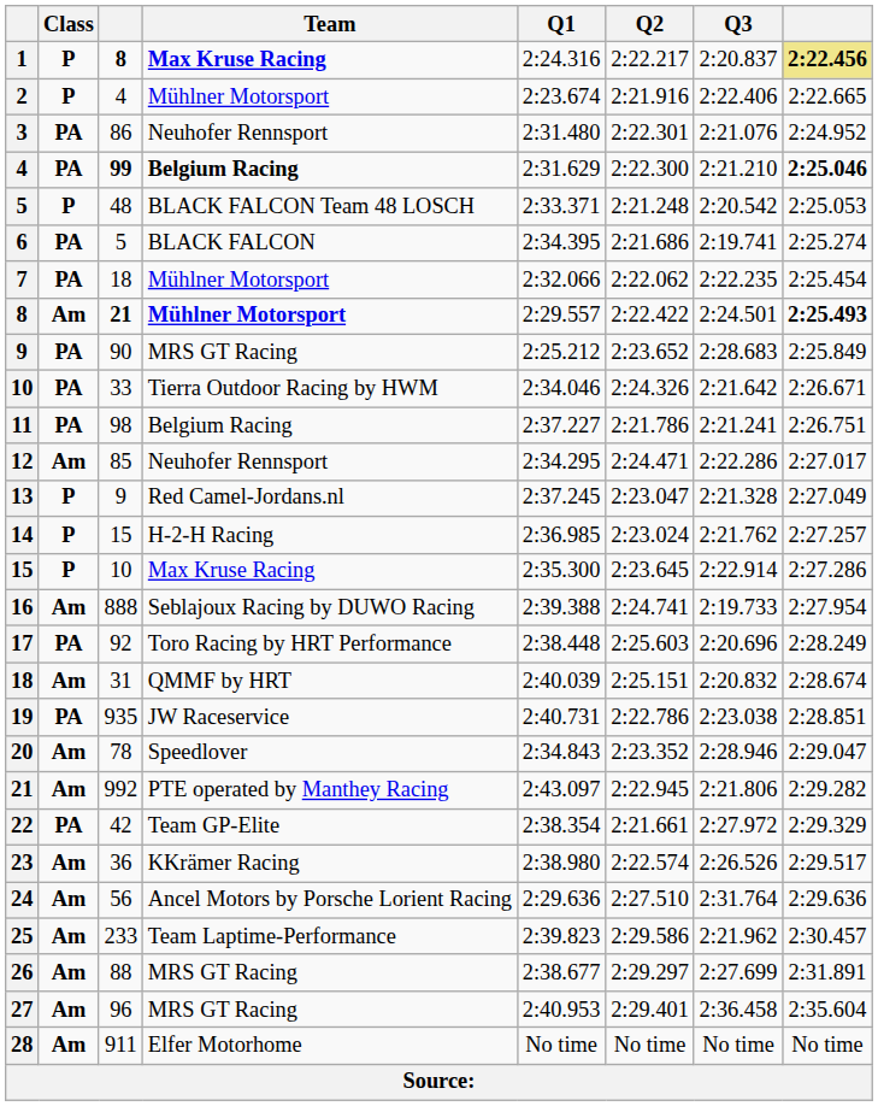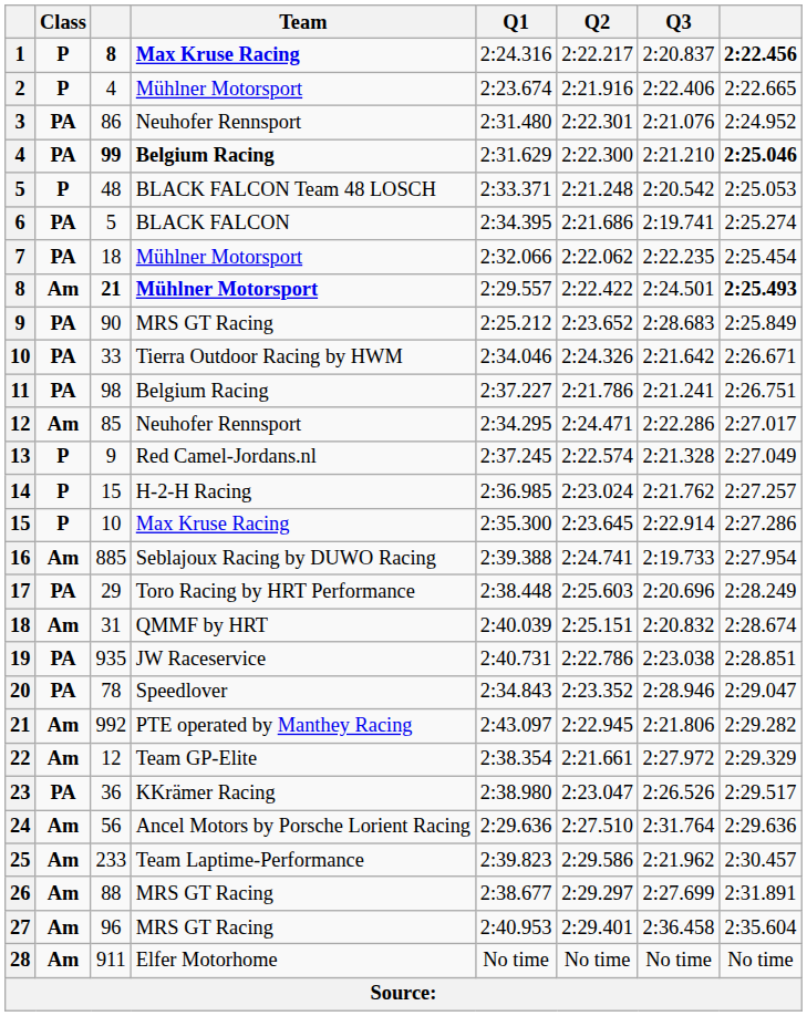 <table class="wikitable sortable" style="font-size: 85%;">
 <tr>
 <th scope="col"></th>
 <th scope="col">Class</th>
 <th scope="col" class="wikitable unsortable"></th>
 <th scope="col" class="wikitable unsortable">Team</th>
 <th scope="col">Q1</th>
 <th scope="col">Q2</th>
 <th scope="col">Q3</th>
 <th scope="col"></th>
 </tr>
 <tr>
 <th>1</th>
 <td align="center"><strong><span>P</span></strong></td>
 <td align="center"><strong>8</strong></td>
 <td><strong> <a href='#'>Max Kruse Racing</a></strong></td>
 <td align="center">2:24.316</td>
 <td align="center">2:22.217</td>
 <td align="center">2:20.837</td>
-<td align="center" style="background: khaki;"><strong>2:22.456</strong></td>
+<td align="center"><strong>2:22.456</strong></td>
 </tr>
 <tr>
 <th>2</th>
 <td align="center"><strong><span>P</span></strong></td>
 <td align="center">4</td>
 <td> <a href='#'>Mühlner Motorsport</a></td>
 <td align="center">2:23.674</td>
 <td align="center">2:21.916</td>
 <td align="center">2:22.406</td>
 <td align="center">2:22.665</td>
 </tr>
 <tr>
 <th>3</th>
 <td align="center"><strong><span>PA</span></strong></td>
 <td align="center">86</td>
 <td> Neuhofer Rennsport</td>
 <td align="center">2:31.480</td>
 <td align="center">2:22.301</td>
 <td align="center">2:21.076</td>
 <td align="center">2:24.952</td>
 </tr>
 <tr>
 <th>4</th>
 <td align="center"><strong><span>PA</span></strong></td>
 <td align="center"><strong>99</strong></td>
 <td><strong> Belgium Racing</strong></td>
 <td align="center">2:31.629</td>
 <td align="center">2:22.300</td>
 <td align="center">2:21.210</td>
 <td align="center"><strong>2:25.046</strong></td>
 </tr>
 <tr>
 <th>5</th>
 <td align="center"><strong><span>P</span></strong></td>
 <td align="center">48</td>
 <td> BLACK FALCON Team 48 LOSCH</td>
 <td align="center">2:33.371</td>
 <td align="center">2:21.248</td>
 <td align="center">2:20.542</td>
 <td align="center">2:25.053</td>
 </tr>
 <tr>
 <th>6</th>
 <td align="center"><strong><span>PA</span></strong></td>
 <td align="center">5</td>
 <td> BLACK FALCON</td>
 <td align="center">2:34.395</td>
 <td align="center">2:21.686</td>
 <td align="center">2:19.741</td>
 <td align="center">2:25.274</td>
 </tr>
 <tr>
 <th>7</th>
 <td align="center"><strong><span>PA</span></strong></td>
 <td align="center">18</td>
 <td> <a href='#'>Mühlner Motorsport</a></td>
 <td align="center">2:32.066</td>
 <td align="center">2:22.062</td>
 <td align="center">2:22.235</td>
 <td align="center">2:25.454</td>
 </tr>
 <tr>
 <th>8</th>
 <td align="center"><strong><span>Am</span></strong></td>
 <td align="center"><strong>21</strong></td>
 <td><strong> <a href='#'>Mühlner Motorsport</a></strong></td>
 <td align="center">2:29.557</td>
 <td align="center">2:22.422</td>
 <td align="center">2:24.501</td>
 <td align="center"><strong>2:25.493</strong></td>
 </tr>
 <tr>
 <th>9</th>
 <td align="center"><strong><span>PA</span></strong></td>
 <td align="center">90</td>
 <td> MRS GT Racing</td>
 <td align="center">2:25.212</td>
 <td align="center">2:23.652</td>
 <td align="center">2:28.683</td>
 <td align="center">2:25.849</td>
 </tr>
 <tr>
 <th>10</th>
 <td align="center"><strong><span>PA</span></strong></td>
 <td align="center">33</td>
 <td> Tierra Outdoor Racing by HWM</td>
 <td align="center">2:34.046</td>
 <td align="center">2:24.326</td>
 <td align="center">2:21.642</td>
 <td align="center">2:26.671</td>
 </tr>
 <tr>
 <th>11</th>
 <td align="center"><strong><span>PA</span></strong></td>
 <td align="center">98</td>
 <td> Belgium Racing</td>
 <td align="center">2:37.227</td>
 <td align="center">2:21.786</td>
 <td align="center">2:21.241</td>
 <td align="center">2:26.751</td>
 </tr>
 <tr>
 <th>12</th>
 <td align="center"><strong><span>Am</span></strong></td>
 <td align="center">85</td>
 <td> Neuhofer Rennsport</td>
 <td align="center">2:34.295</td>
 <td align="center">2:24.471</td>
 <td align="center">2:22.286</td>
 <td align="center">2:27.017</td>
 </tr>
 <tr>
 <th>13</th>
 <td align="center"><strong><span>P</span></strong></td>
 <td align="center">9</td>
 <td> Red Camel-Jordans.nl</td>
 <td align="center">2:37.245</td>
-<td align="center">2:23.047</td>
+<td align="center">2:22.574</td>
 <td align="center">2:21.328</td>
 <td align="center">2:27.049</td>
 </tr>
 <tr>
 <th>14</th>
 <td align="center"><strong><span>P</span></strong></td>
 <td align="center">15</td>
 <td> H-2-H Racing</td>
 <td align="center">2:36.985</td>
 <td align="center">2:23.024</td>
 <td align="center">2:21.762</td>
 <td align="center">2:27.257</td>
 </tr>
 <tr>
 <th>15</th>
 <td align="center"><strong><span>P</span></strong></td>
 <td align="center">10</td>
 <td> <a href='#'>Max Kruse Racing</a></td>
 <td align="center">2:35.300</td>
 <td align="center">2:23.645</td>
 <td align="center">2:22.914</td>
 <td align="center">2:27.286</td>
 </tr>
 <tr>
 <th>16</th>
 <td align="center"><strong><span>Am</span></strong></td>
-<td align="center">888</td>
+<td align="center">885</td>
 <td> Seblajoux Racing by DUWO Racing</td>
 <td align="center">2:39.388</td>
 <td align="center">2:24.741</td>
 <td align="center">2:19.733</td>
 <td align="center">2:27.954</td>
 </tr>
 <tr>
 <th>17</th>
 <td align="center"><strong><span>PA</span></strong></td>
-<td align="center">92</td>
+<td align="center">29</td>
 <td> Toro Racing by HRT Performance</td>
 <td align="center">2:38.448</td>
 <td align="center">2:25.603</td>
 <td align="center">2:20.696</td>
 <td align="center">2:28.249</td>
 </tr>
 <tr>
 <th>18</th>
 <td align="center"><strong><span>Am</span></strong></td>
 <td align="center">31</td>
 <td> QMMF by HRT</td>
 <td align="center">2:40.039</td>
 <td align="center">2:25.151</td>
 <td align="center">2:20.832</td>
 <td align="center">2:28.674</td>
 </tr>
 <tr>
 <th>19</th>
 <td align="center"><strong><span>PA</span></strong></td>
 <td align="center">935</td>
 <td> JW Raceservice</td>
 <td align="center">2:40.731</td>
 <td align="center">2:22.786</td>
 <td align="center">2:23.038</td>
 <td align="center">2:28.851</td>
 </tr>
 <tr>
 <th>20</th>
-<td align="center"><strong><span>Am</span></strong></td>
+<td align="center"><strong><span>PA</span></strong></td>
 <td align="center">78</td>
 <td> Speedlover</td>
 <td align="center">2:34.843</td>
 <td align="center">2:23.352</td>
 <td align="center">2:28.946</td>
 <td align="center">2:29.047</td>
 </tr>
 <tr>
 <th>21</th>
 <td align="center"><strong><span>Am</span></strong></td>
 <td align="center">992</td>
 <td> PTE operated by <a href='#'>Manthey Racing</a></td>
 <td align="center">2:43.097</td>
 <td align="center">2:22.945</td>
 <td align="center">2:21.806</td>
 <td align="center">2:29.282</td>
 </tr>
 <tr>
 <th>22</th>
-<td align="center"><strong><span>PA</span></strong></td>
-<td align="center">42</td>
+<td align="center"><strong><span>Am</span></strong></td>
+<td align="center">12</td>
 <td> Team GP-Elite</td>
 <td align="center">2:38.354</td>
 <td align="center">2:21.661</td>
 <td align="center">2:27.972</td>
 <td align="center">2:29.329</td>
 </tr>
 <tr>
 <th>23</th>
-<td align="center"><strong><span>Am</span></strong></td>
+<td align="center"><strong><span>PA</span></strong></td>
 <td align="center">36</td>
 <td> KKrämer Racing</td>
 <td align="center">2:38.980</td>
-<td align="center">2:22.574</td>
+<td align="center">2:23.047</td>
 <td align="center">2:26.526</td>
 <td align="center">2:29.517</td>
 </tr>
 <tr>
 <th>24</th>
 <td align="center"><strong><span>Am</span></strong></td>
 <td align="center">56</td>
 <td> Ancel Motors by Porsche Lorient Racing</td>
 <td align="center">2:29.636</td>
 <td align="center">2:27.510</td>
 <td align="center">2:31.764</td>
 <td align="center">2:29.636</td>
 </tr>
 <tr>
 <th>25</th>
 <td align="center"><strong><span>Am</span></strong></td>
 <td align="center">233</td>
 <td> Team Laptime-Performance</td>
 <td align="center">2:39.823</td>
 <td align="center">2:29.586</td>
 <td align="center">2:21.962</td>
 <td align="center">2:30.457</td>
 </tr>
 <tr>
 <th>26</th>
 <td align="center"><strong><span>Am</span></strong></td>
 <td align="center">88</td>
 <td> MRS GT Racing</td>
 <td align="center">2:38.677</td>
 <td align="center">2:29.297</td>
 <td align="center">2:27.699</td>
 <td align="center">2:31.891</td>
 </tr>
 <tr>
 <th>27</th>
 <td align="center"><strong><span>Am</span></strong></td>
 <td align="center">96</td>
 <td> MRS GT Racing</td>
 <td align="center">2:40.953</td>
 <td align="center">2:29.401</td>
 <td align="center">2:36.458</td>
 <td align="center">2:35.604</td>
 </tr>
 <tr>
 <th>28</th>
 <td align="center"><strong><span>Am</span></strong></td>
 <td align="center">911</td>
 <td> Elfer Motorhome</td>
 <td align="center">No time</td>
 <td align="center">No time</td>
 <td align="center">No time</td>
 <td align="center">No time</td>
 </tr>
 <tr>
 <th colspan="8">Source:</th>
 </tr>
 </table>
